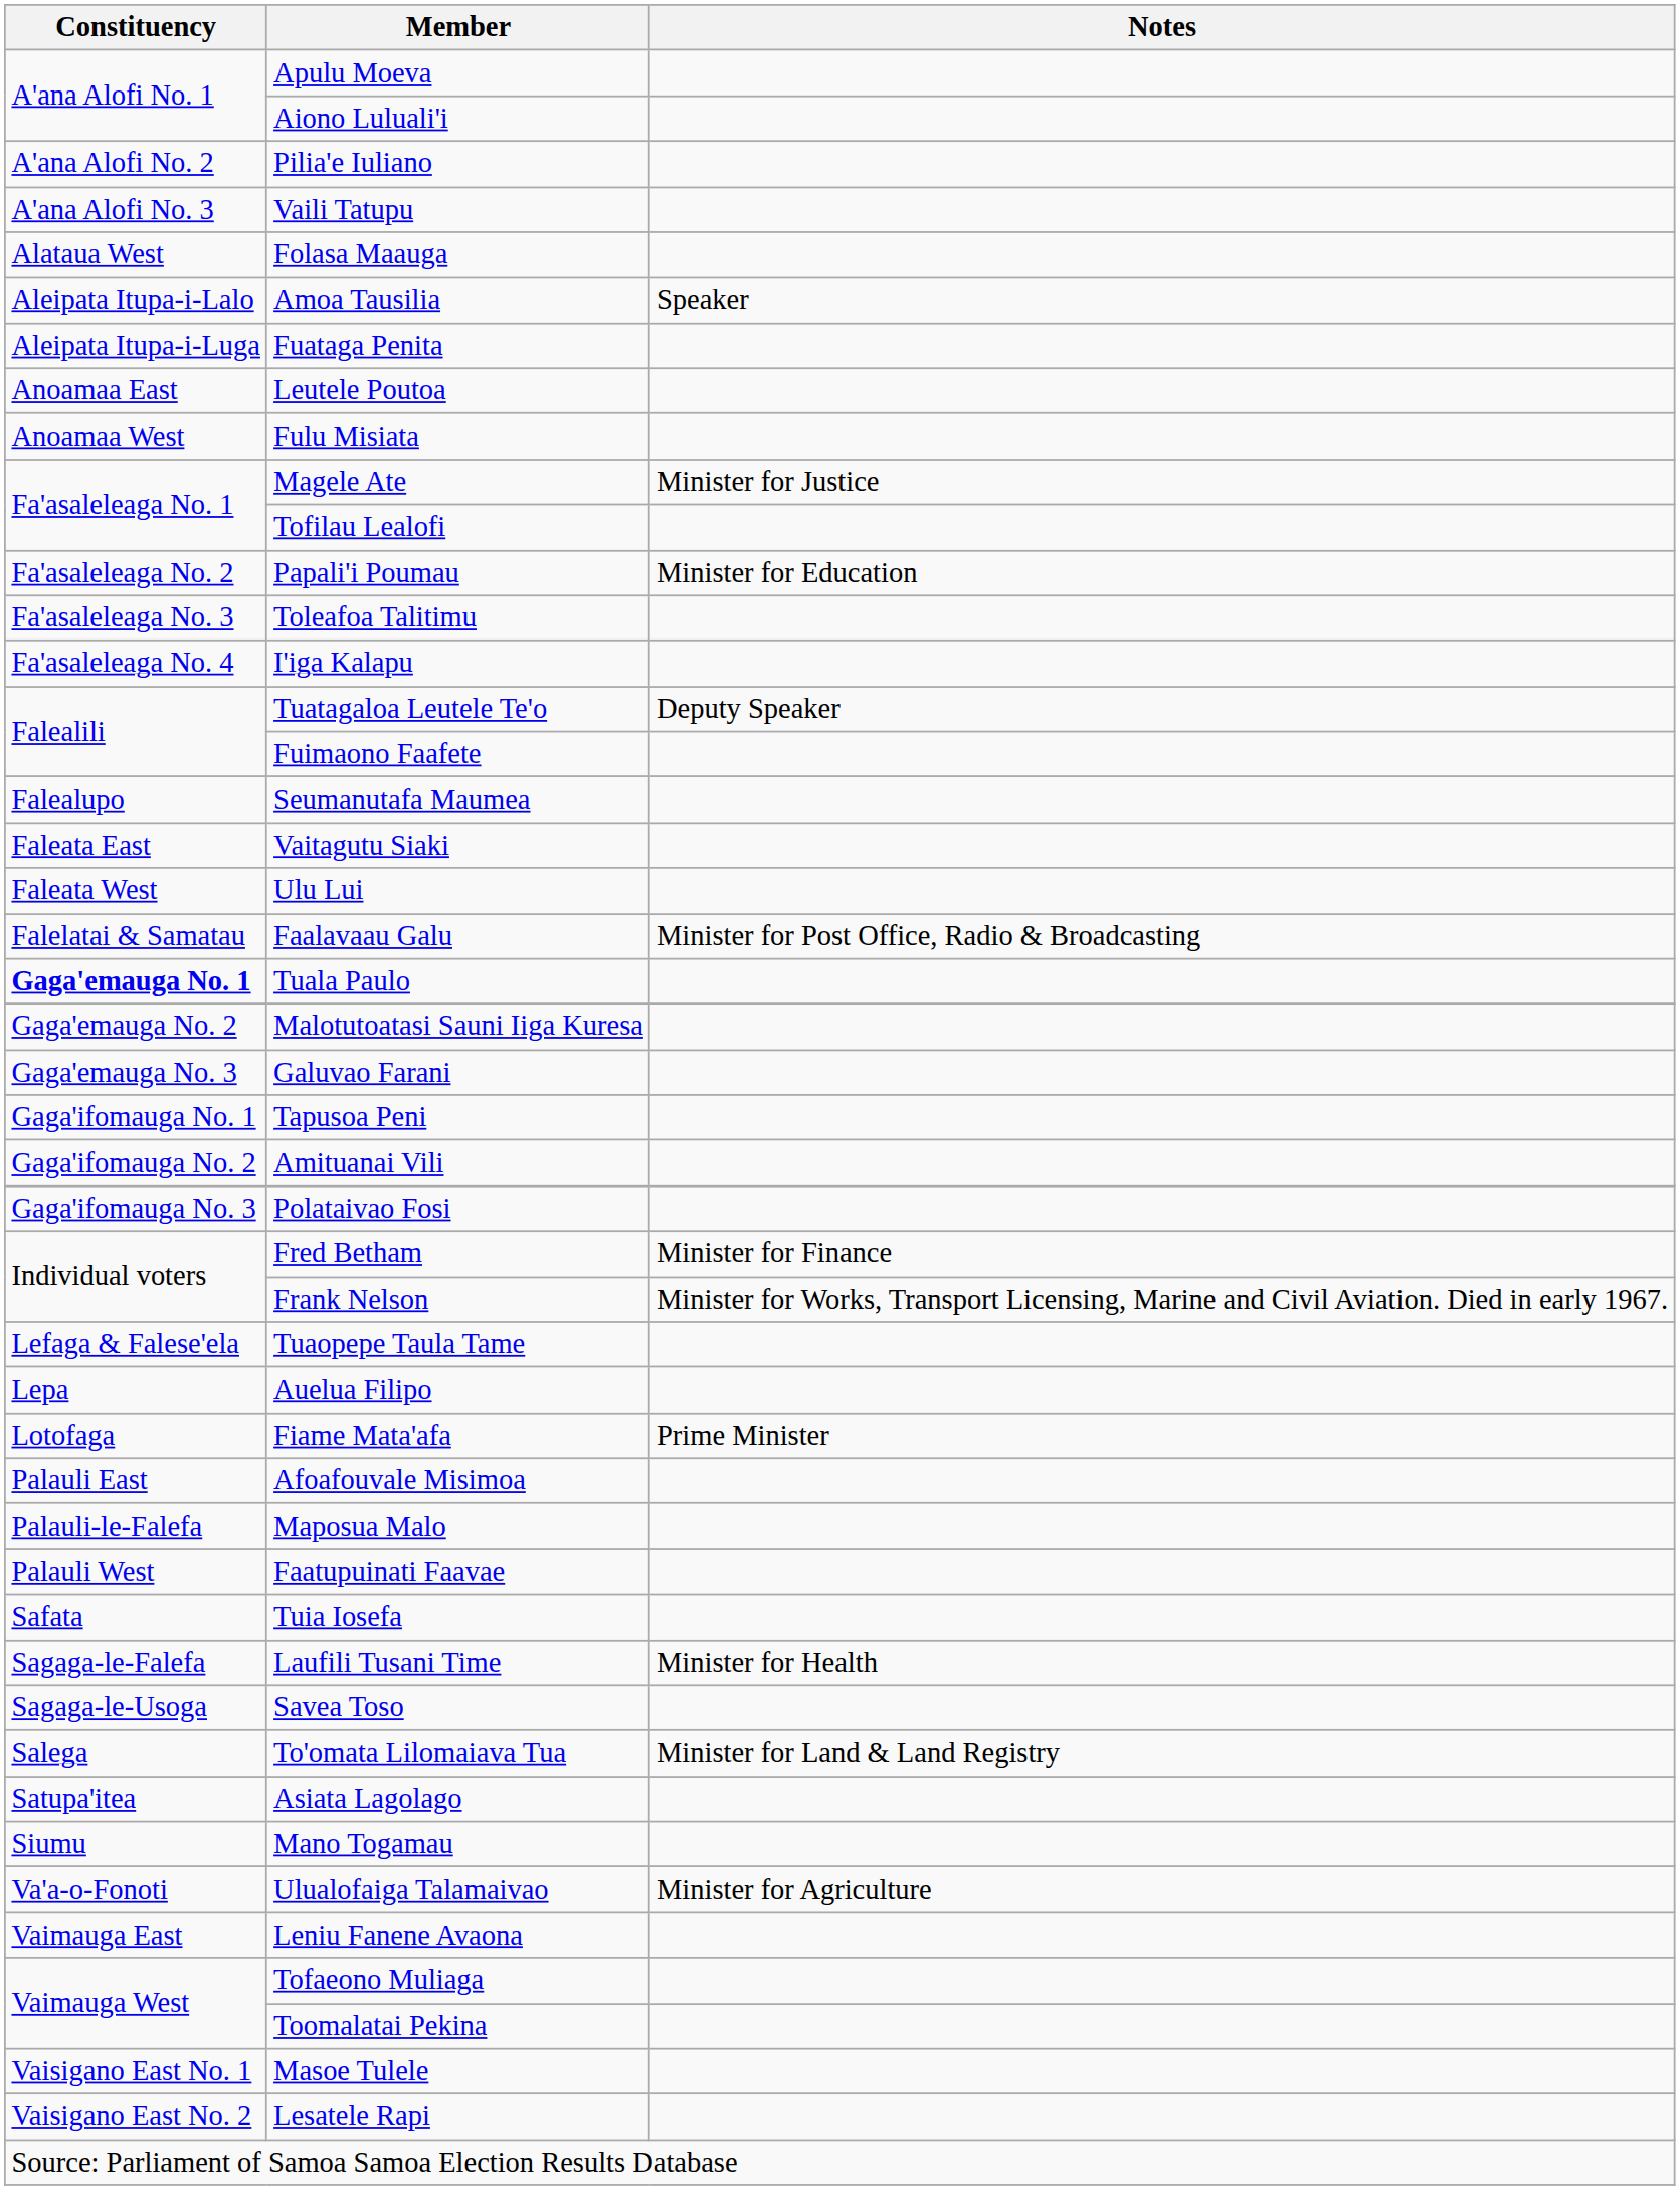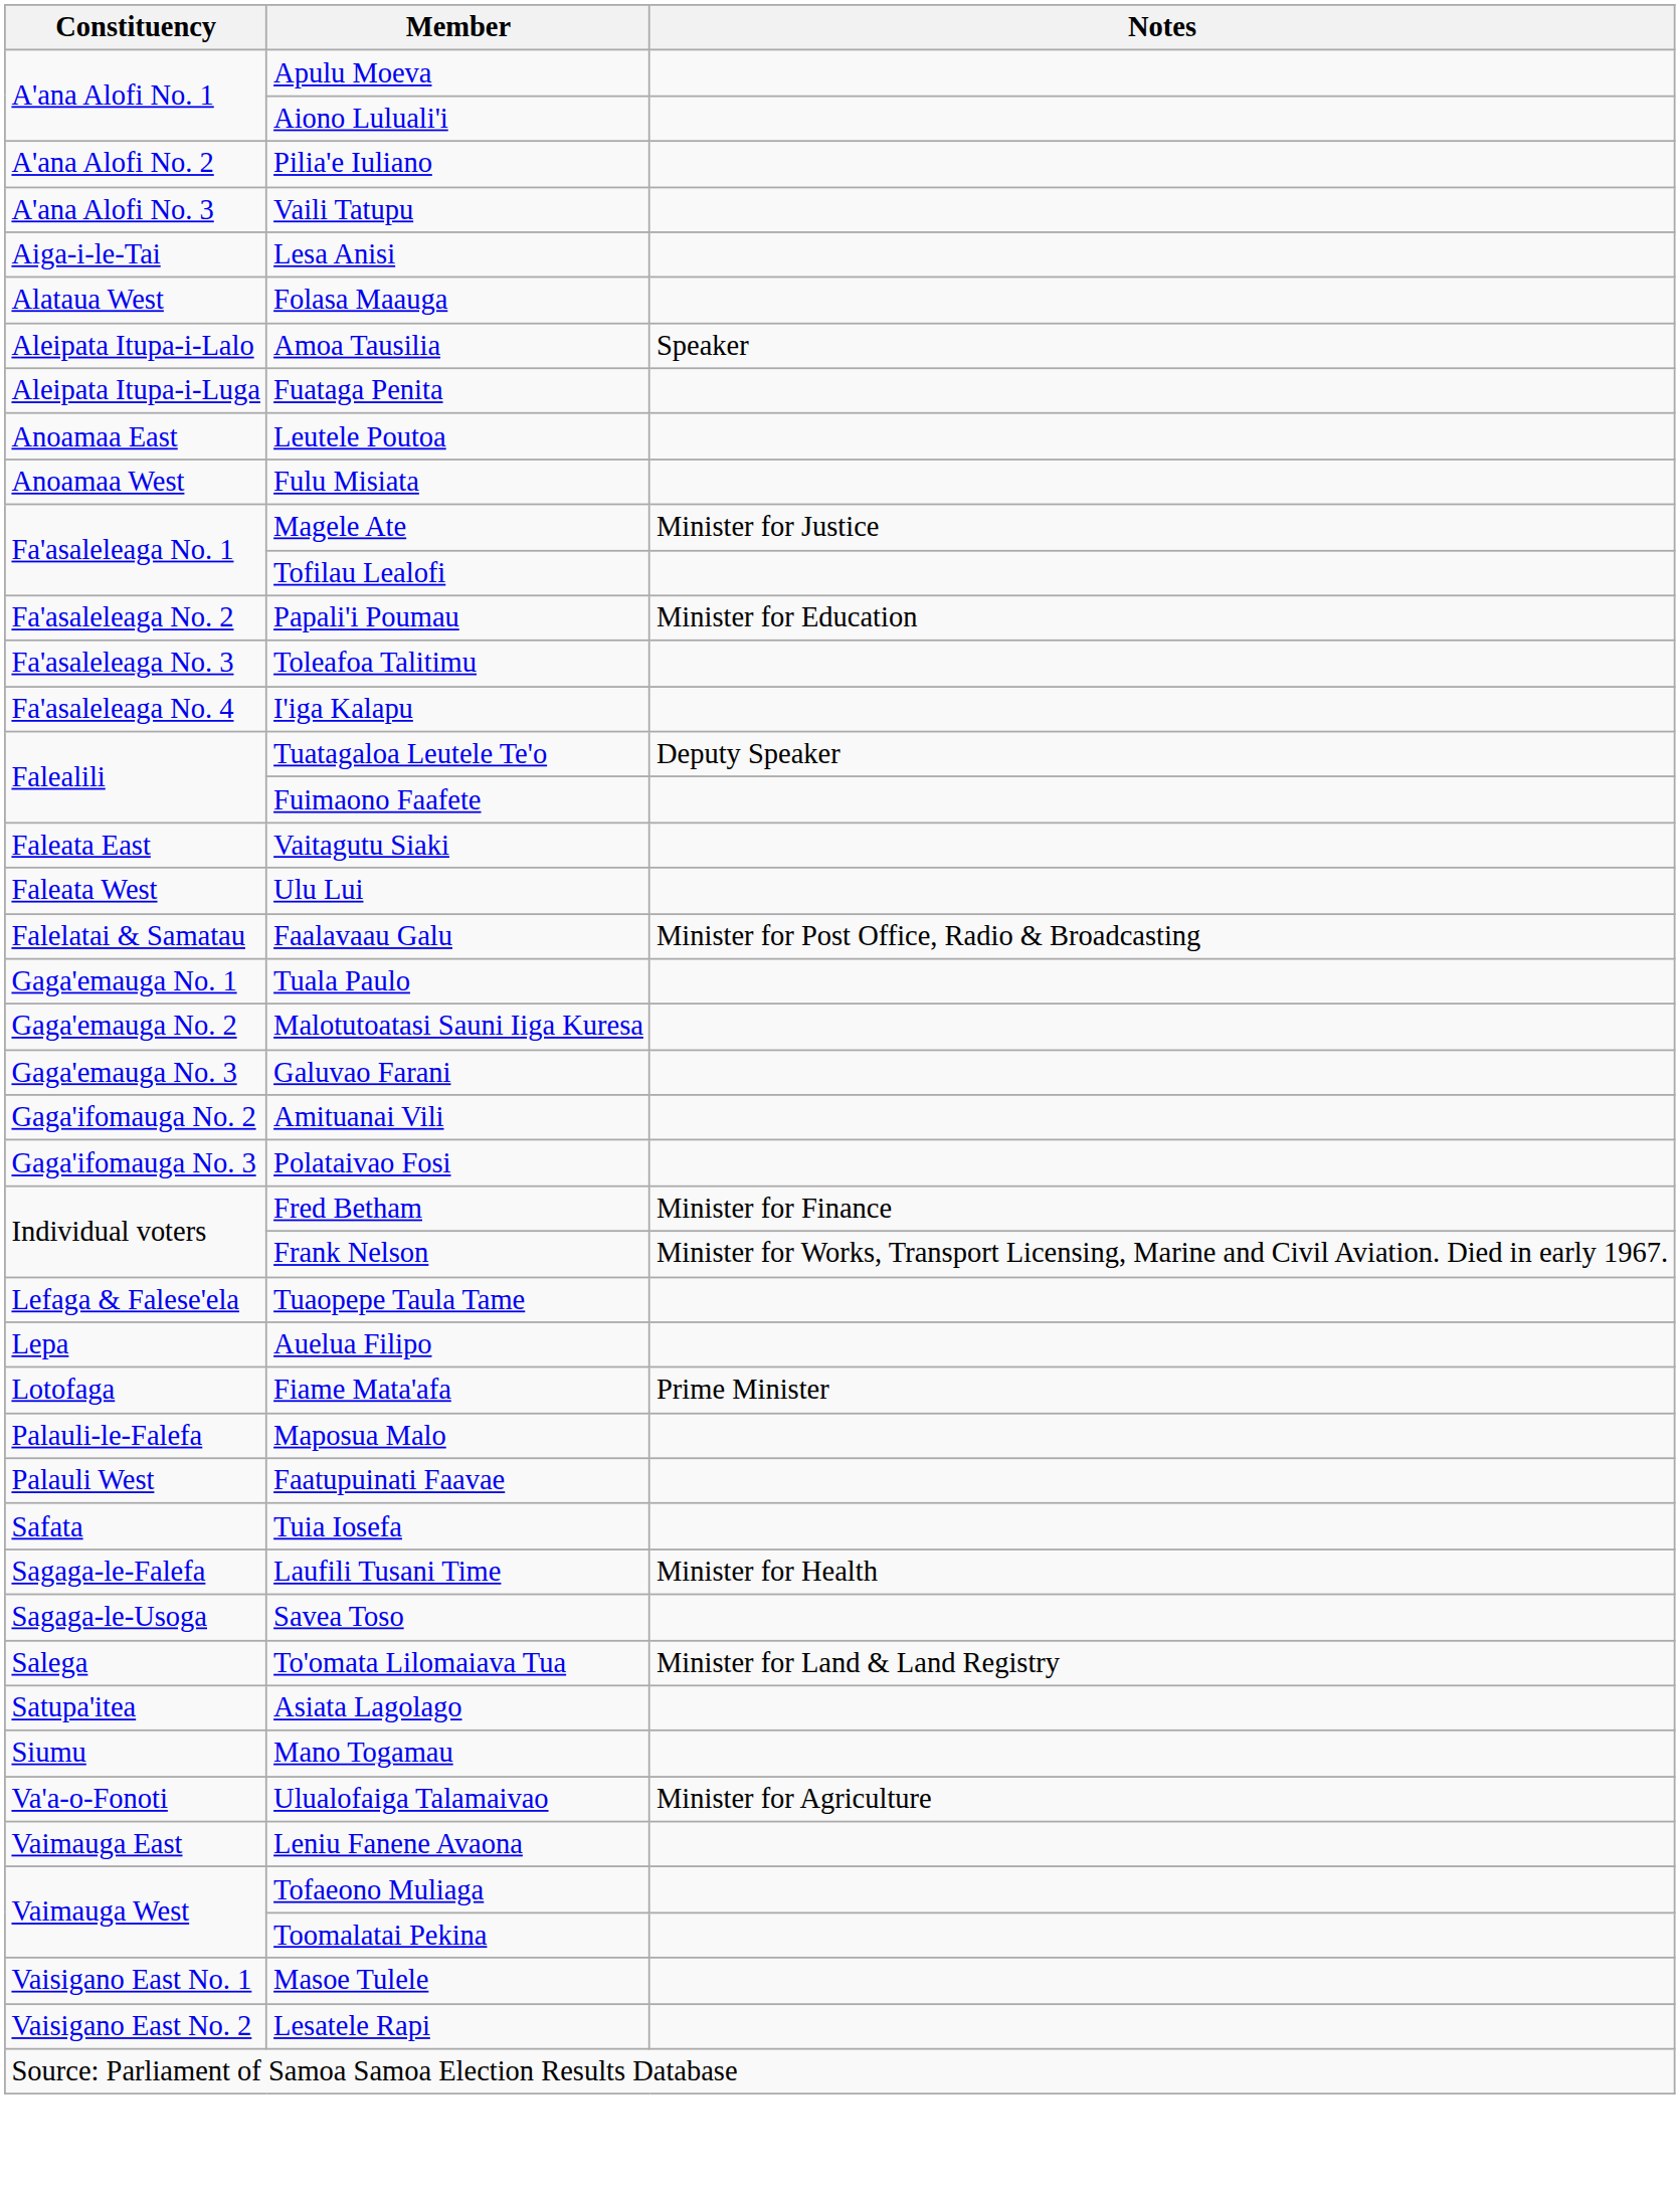 <table class="wikitable sortable">
 <tr>
 <th>Constituency</th>
 <th>Member</th>
 <th>Notes</th>
 </tr>
 <tr>
 <td rowspan=2><a href='#'>A'ana Alofi No. 1</a></td>
 <td><a href='#'>Apulu Moeva</a></td>
 <td></td>
 </tr>
 <tr>
 <td><a href='#'>Aiono Luluali'i</a></td>
 <td></td>
 </tr>
 <tr>
 <td><a href='#'>A'ana Alofi No. 2</a></td>
 <td><a href='#'>Pilia'e Iuliano</a></td>
 <td></td>
 </tr>
 <tr>
 <td><a href='#'>A'ana Alofi No. 3</a></td>
 <td><a href='#'>Vaili Tatupu</a></td>
+<td></td>
+</tr>
+<tr>
+<td><a href='#'>Aiga-i-le-Tai</a></td>
+<td><a href='#'>Lesa Anisi</a></td>
 <td></td>
 </tr>
 <tr>
 <td><a href='#'>Alataua West</a></td>
 <td><a href='#'>Folasa Maauga</a></td>
 <td></td>
 </tr>
 <tr>
 <td><a href='#'>Aleipata Itupa-i-Lalo</a></td>
 <td><a href='#'>Amoa Tausilia</a></td>
 <td>Speaker</td>
 </tr>
 <tr>
 <td><a href='#'>Aleipata Itupa-i-Luga</a></td>
 <td><a href='#'>Fuataga Penita</a></td>
 <td></td>
 </tr>
 <tr>
 <td><a href='#'>Anoamaa East</a></td>
 <td><a href='#'>Leutele Poutoa</a></td>
 <td></td>
 </tr>
 <tr>
 <td><a href='#'>Anoamaa West</a></td>
 <td><a href='#'>Fulu Misiata</a></td>
 <td></td>
 </tr>
 <tr>
 <td rowspan=2><a href='#'>Fa'asaleleaga No. 1</a></td>
 <td><a href='#'>Magele Ate</a></td>
 <td>Minister for Justice</td>
 </tr>
 <tr>
 <td><a href='#'>Tofilau Lealofi</a></td>
 <td></td>
 </tr>
 <tr>
 <td><a href='#'>Fa'asaleleaga No. 2</a></td>
 <td><a href='#'>Papali'i Poumau</a></td>
 <td>Minister for Education</td>
 </tr>
 <tr>
 <td><a href='#'>Fa'asaleleaga No. 3</a></td>
 <td><a href='#'>Toleafoa Talitimu</a></td>
 <td></td>
 </tr>
 <tr>
 <td><a href='#'>Fa'asaleleaga No. 4</a></td>
 <td><a href='#'>I'iga Kalapu</a></td>
 <td></td>
 </tr>
 <tr>
 <td rowspan=2><a href='#'>Falealili</a></td>
 <td><a href='#'>Tuatagaloa Leutele Te'o</a></td>
 <td>Deputy Speaker</td>
 </tr>
 <tr>
 <td><a href='#'>Fuimaono Faafete</a></td>
 <td></td>
 </tr>
 <tr>
-<td><a href='#'>Falealupo</a></td>
-<td><a href='#'>Seumanutafa Maumea</a></td>
-<td></td>
-</tr>
-<tr>
 <td><a href='#'>Faleata East</a></td>
 <td><a href='#'>Vaitagutu Siaki</a></td>
 <td></td>
 </tr>
 <tr>
 <td><a href='#'>Faleata West</a></td>
 <td><a href='#'>Ulu Lui</a></td>
 <td></td>
 </tr>
 <tr>
 <td><a href='#'>Falelatai & Samatau</a></td>
 <td><a href='#'>Faalavaau Galu</a></td>
 <td>Minister for Post Office, Radio & Broadcasting</td>
 </tr>
 <tr>
-<td><strong><a href='#'>Gaga'emauga No. 1</a></strong></td>
+<td><a href='#'>Gaga'emauga No. 1</a></td>
 <td><a href='#'>Tuala Paulo</a></td>
 <td></td>
 </tr>
 <tr>
 <td><a href='#'>Gaga'emauga No. 2</a></td>
 <td><a href='#'>Malotutoatasi Sauni Iiga Kuresa</a></td>
 <td></td>
 </tr>
 <tr>
 <td><a href='#'>Gaga'emauga No. 3</a></td>
 <td><a href='#'>Galuvao Farani</a></td>
-<td></td>
-</tr>
-<tr>
-<td><a href='#'>Gaga'ifomauga No. 1</a></td>
-<td><a href='#'>Tapusoa Peni</a></td>
 <td></td>
 </tr>
 <tr>
 <td><a href='#'>Gaga'ifomauga No. 2</a></td>
 <td><a href='#'>Amituanai Vili</a></td>
 <td></td>
 </tr>
 <tr>
 <td><a href='#'>Gaga'ifomauga No. 3</a></td>
 <td><a href='#'>Polataivao Fosi</a></td>
 <td></td>
 </tr>
 <tr>
 <td rowspan=2>Individual voters</td>
 <td><a href='#'>Fred Betham</a></td>
 <td>Minister for Finance</td>
 </tr>
 <tr>
 <td><a href='#'>Frank Nelson</a></td>
 <td>Minister for Works, Transport Licensing, Marine and Civil Aviation. Died in early 1967.</td>
 </tr>
 <tr>
 <td><a href='#'>Lefaga & Falese'ela</a></td>
 <td><a href='#'>Tuaopepe Taula Tame</a></td>
 <td></td>
 </tr>
 <tr>
 <td><a href='#'>Lepa</a></td>
 <td><a href='#'>Auelua Filipo</a></td>
 <td></td>
 </tr>
 <tr>
 <td><a href='#'>Lotofaga</a></td>
 <td><a href='#'>Fiame Mata'afa</a></td>
 <td>Prime Minister</td>
-</tr>
-<tr>
-<td><a href='#'>Palauli East</a></td>
-<td><a href='#'>Afoafouvale Misimoa</a></td>
-<td></td>
 </tr>
 <tr>
 <td><a href='#'>Palauli-le-Falefa</a></td>
 <td><a href='#'>Maposua Malo</a></td>
 <td></td>
 </tr>
 <tr>
 <td><a href='#'>Palauli West</a></td>
 <td><a href='#'>Faatupuinati Faavae</a></td>
 <td></td>
 </tr>
 <tr>
 <td><a href='#'>Safata</a></td>
 <td><a href='#'>Tuia Iosefa</a></td>
 <td></td>
 </tr>
 <tr>
 <td><a href='#'>Sagaga-le-Falefa</a></td>
 <td><a href='#'>Laufili Tusani Time</a></td>
 <td>Minister for Health</td>
 </tr>
 <tr>
 <td><a href='#'>Sagaga-le-Usoga</a></td>
 <td><a href='#'>Savea Toso</a></td>
 <td></td>
 </tr>
 <tr>
 <td><a href='#'>Salega</a></td>
 <td><a href='#'>To'omata Lilomaiava Tua</a></td>
 <td>Minister for Land & Land Registry</td>
 </tr>
 <tr>
 <td><a href='#'>Satupa'itea</a></td>
 <td><a href='#'>Asiata Lagolago</a></td>
 <td></td>
 </tr>
 <tr>
 <td><a href='#'>Siumu</a></td>
 <td><a href='#'>Mano Togamau</a></td>
 <td></td>
 </tr>
 <tr>
 <td><a href='#'>Va'a-o-Fonoti</a></td>
 <td><a href='#'>Ulualofaiga Talamaivao</a></td>
 <td>Minister for Agriculture</td>
 </tr>
 <tr>
 <td><a href='#'>Vaimauga East</a></td>
 <td><a href='#'>Leniu Fanene Avaona</a></td>
 <td></td>
 </tr>
 <tr>
 <td rowspan=2><a href='#'>Vaimauga West</a></td>
 <td><a href='#'>Tofaeono Muliaga</a></td>
 <td></td>
 </tr>
 <tr>
 <td><a href='#'>Toomalatai Pekina</a></td>
 <td></td>
 </tr>
 <tr>
 <td><a href='#'>Vaisigano East No. 1</a></td>
 <td><a href='#'>Masoe Tulele</a></td>
 <td></td>
 </tr>
 <tr>
 <td><a href='#'>Vaisigano East No. 2</a></td>
 <td><a href='#'>Lesatele Rapi</a></td>
 <td></td>
 </tr>
 <tr class=sortbottom>
 <td colspan=3>Source: Parliament of Samoa Samoa Election Results Database</td>
 </tr>
 </table>
